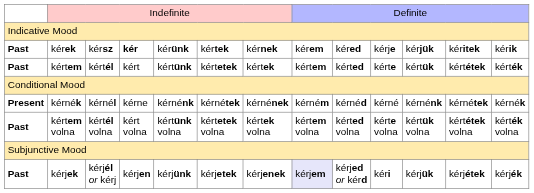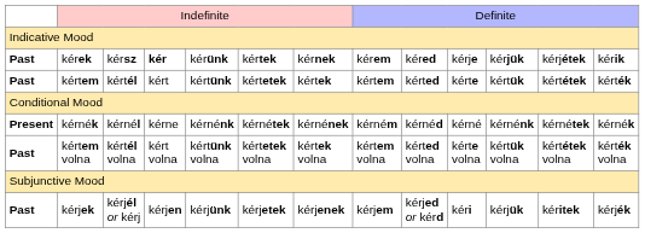 <table style="border-collapse:collapse" border="1" cellpadding="5" cellspacing="0">
 <tr>
 <td></td>
 <td colspan="6" align="center" bgcolor="#FFCBCB">Indefinite</td>
 <td colspan="6" align="center" bgcolor="#B3B7FF">Definite</td>
 </tr>
 <tr>
 <td colspan="13" bgcolor="#FFEBAD">Indicative Mood</td>
 </tr>
 <tr>
 <td><strong>Past</strong></td>
 <td>kér<strong>ek</strong></td>
 <td>kér<strong>sz</strong></td>
 <td><strong>kér</strong></td>
 <td>kér<strong>ünk</strong></td>
 <td>kér<strong>tek</strong></td>
 <td>kér<strong>nek</strong></td>
 <td>kér<strong>em</strong></td>
 <td>kér<strong>ed</strong></td>
 <td>kérj<strong>e</strong></td>
 <td>kér<strong>jük</strong></td>
-<td>kér<strong>itek</strong></td>
+<td>kérj<strong>étek</strong></td>
 <td>kér<strong>ik</strong></td>
 </tr>
 <tr>
 <td><strong>Past</strong></td>
 <td>kért<strong>em</strong></td>
 <td>kért<strong>él</strong></td>
 <td>kért</td>
 <td>kért<strong>ünk</strong></td>
 <td>kért<strong>etek</strong></td>
 <td>kért<strong>ek</strong></td>
 <td>kért<strong>em</strong></td>
 <td>kért<strong>ed</strong></td>
 <td>kért<strong>e</strong></td>
 <td>kért<strong>ük</strong></td>
 <td>kért<strong>étek</strong></td>
 <td>kért<strong>ék</strong></td>
 </tr>
 <tr>
 <td colspan="13" bgcolor="#FFEBAD">Conditional Mood</td>
 </tr>
 <tr>
 <td><strong>Present</strong></td>
 <td>kérné<strong>k</strong></td>
 <td>kérné<strong>l</strong></td>
 <td>kérne</td>
 <td>kérné<strong>nk</strong></td>
 <td>kérné<strong>tek</strong></td>
 <td>kérné<strong>nek</strong></td>
 <td>kérné<strong>m</strong></td>
 <td>kérné<strong>d</strong></td>
 <td>kérné</td>
 <td>kérné<strong>nk</strong></td>
 <td>kérné<strong>tek</strong></td>
 <td>kérné<strong>k</strong></td>
 </tr>
 <tr>
 <td><strong>Past</strong></td>
 <td>kért<strong>em</strong><br>volna</td>
 <td>kért<strong>él</strong><br>volna</td>
 <td>kért<br>volna</td>
 <td>kért<strong>ünk</strong><br>volna</td>
 <td>kért<strong>etek</strong><br>volna</td>
 <td>kért<strong>ek</strong><br>volna</td>
 <td>kért<strong>em</strong><br>volna</td>
 <td>kért<strong>ed</strong><br>volna</td>
 <td>kért<strong>e</strong><br>volna</td>
 <td>kért<strong>ük</strong><br>volna</td>
 <td>kért<strong>étek</strong><br>volna</td>
 <td>kért<strong>ék</strong><br>volna</td>
 </tr>
 <tr>
 <td colspan="13" bgcolor="#FFEBAD">Subjunctive Mood</td>
 </tr>
 <tr>
 <td><strong>Past</strong></td>
 <td>kérj<strong>ek</strong></td>
 <td>kérj<strong>él</strong><br><em>or</em> kérj</td>
 <td>kérj<strong>en</strong></td>
 <td>kérj<strong>ünk</strong></td>
 <td>kérj<strong>etek</strong></td>
 <td>kérj<strong>enek</strong></td>
-<td style="background: lavender;">kérj<strong>em</strong></td>
+<td>kérj<strong>em</strong></td>
 <td>kérj<strong>ed</strong><br><em>or</em> kér<strong>d</strong></td>
 <td>kér<strong>i</strong></td>
 <td>kérj<strong>ük</strong></td>
-<td>kérj<strong>étek</strong></td>
+<td>kér<strong>itek</strong></td>
 <td>kérj<strong>ék</strong></td>
 </tr>
 </table>
